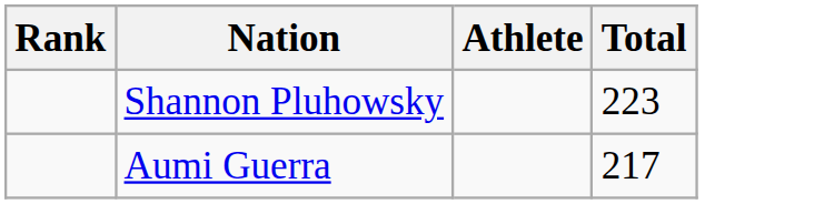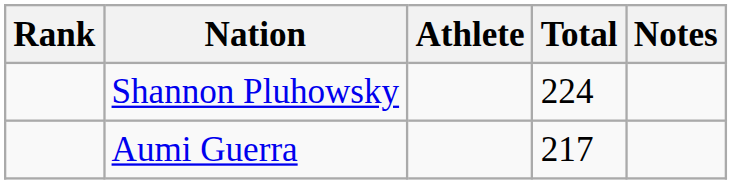 <table class="wikitable sortable" style="font-size:95%" style="width:35em;" style="text-align:center">
 <tr>
 <th>Rank</th>
 <th>Nation</th>
 <th>Athlete</th>
 <th>Total</th>
+<th>Notes</th>
 </tr>
 <tr>
 <td></td>
 <td align=left><a href='#'>Shannon Pluhowsky</a></td>
 <td align=left></td>
-<td>223</td>
+<td>224</td>
+<td></td>
 </tr>
 <tr>
 <td></td>
 <td align=left><a href='#'>Aumi Guerra</a></td>
 <td align=left></td>
 <td>217</td>
+<td></td>
 </tr>
 </table>
